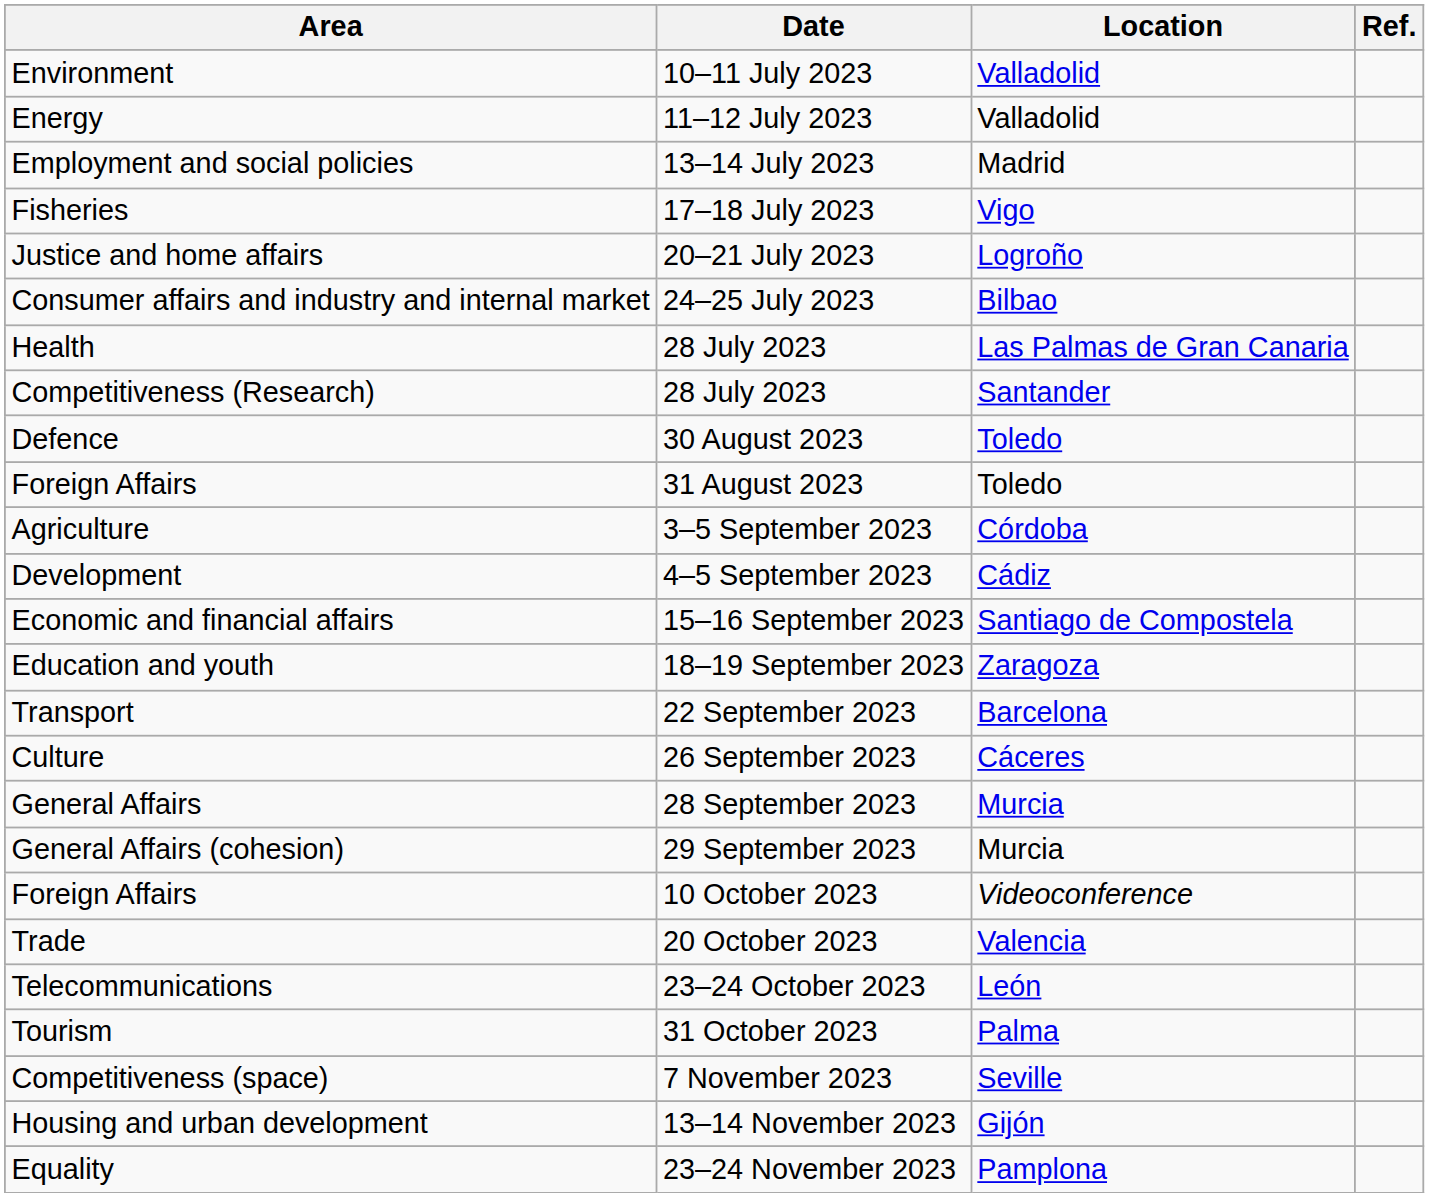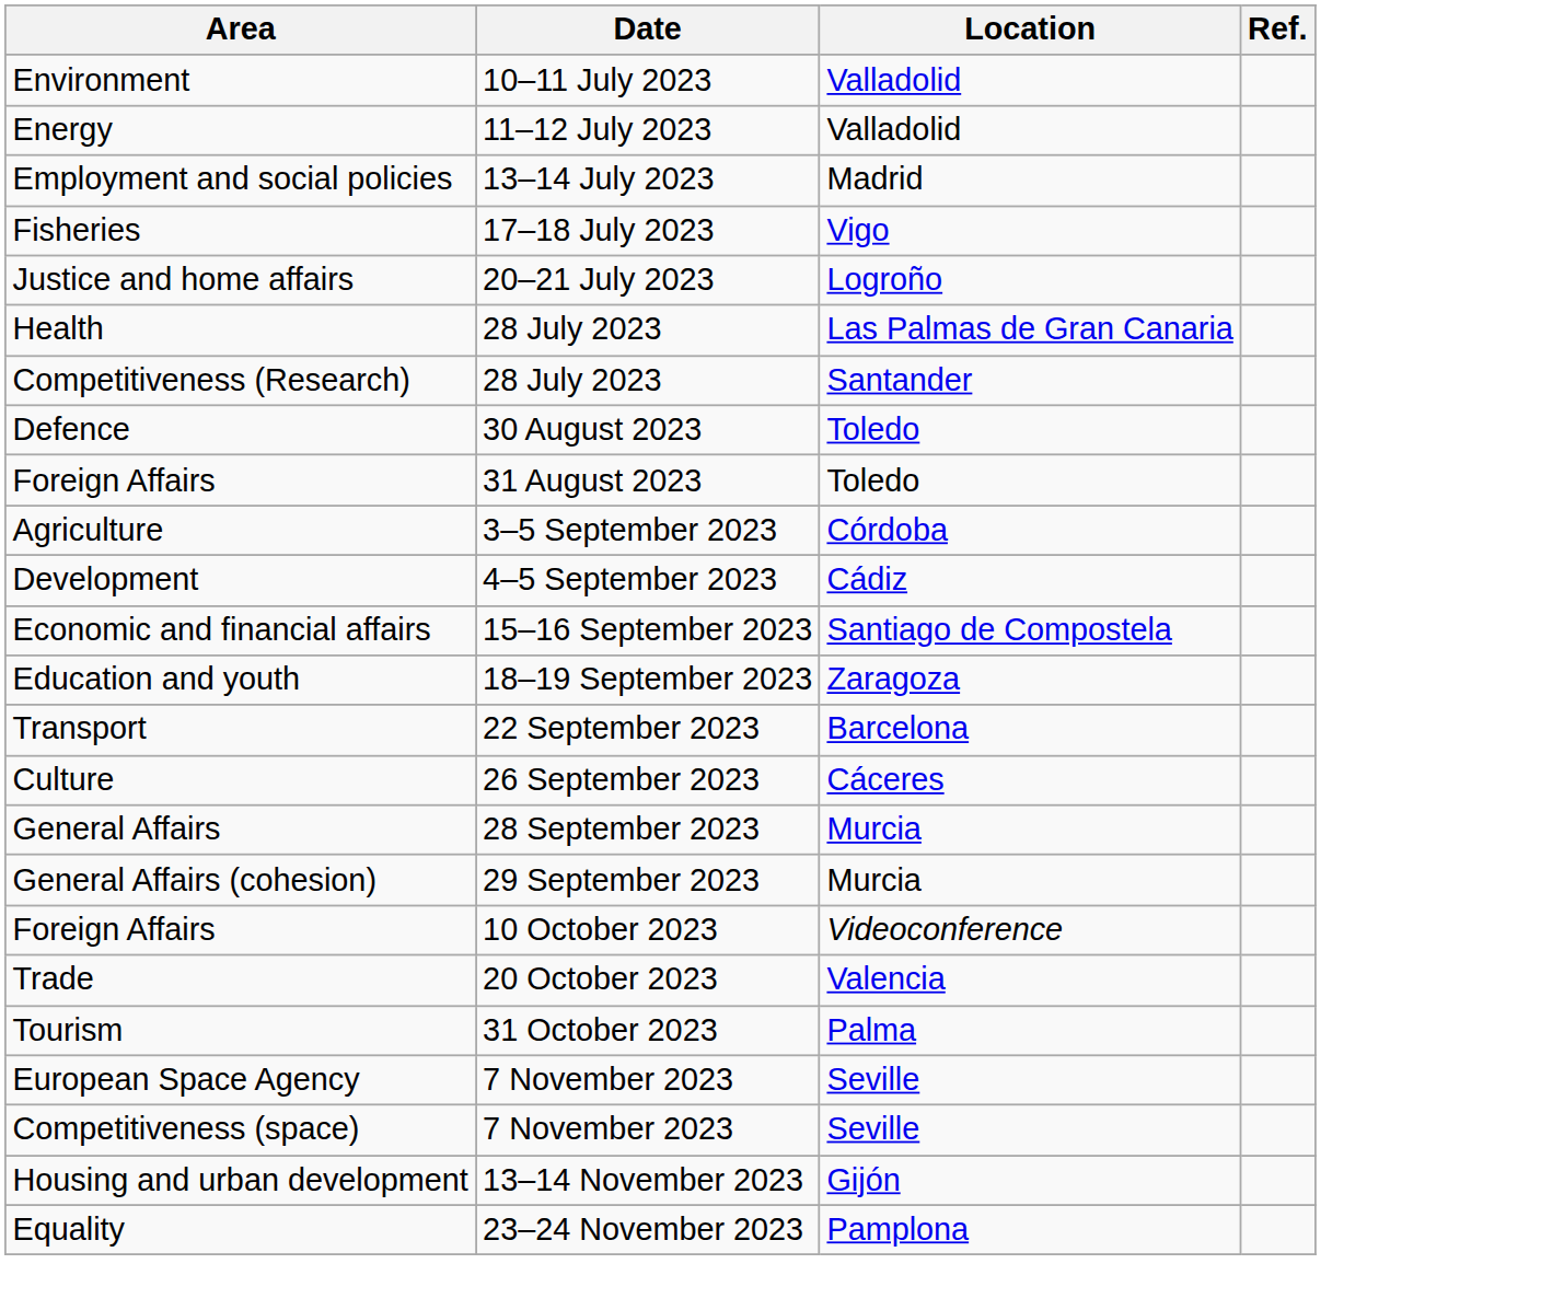 <table class="wikitable plainrowheaders">
 <tr>
 <th scope="col">Area</th>
 <th scope="col">Date</th>
 <th scope="col">Location</th>
 <th scope="col">Ref.</th>
 </tr>
 <tr>
 <td>Environment</td>
 <td>10–11 July 2023</td>
 <td><a href='#'>Valladolid</a></td>
 <td></td>
 </tr>
 <tr>
 <td>Energy</td>
 <td>11–12 July 2023</td>
 <td>Valladolid</td>
 <td></td>
 </tr>
 <tr>
 <td>Employment and social policies</td>
 <td>13–14 July 2023</td>
 <td>Madrid</td>
 <td></td>
 </tr>
 <tr>
 <td>Fisheries</td>
 <td>17–18 July 2023</td>
 <td><a href='#'>Vigo</a></td>
 <td></td>
 </tr>
 <tr>
 <td>Justice and home affairs</td>
 <td>20–21 July 2023</td>
 <td><a href='#'>Logroño</a></td>
-<td></td>
-</tr>
-<tr>
-<td>Consumer affairs and industry and internal market</td>
-<td>24–25 July 2023</td>
-<td><a href='#'>Bilbao</a></td>
 <td></td>
 </tr>
 <tr>
 <td>Health</td>
 <td>28 July 2023</td>
 <td><a href='#'>Las Palmas de Gran Canaria</a></td>
 <td></td>
 </tr>
 <tr>
 <td>Competitiveness (Research)</td>
 <td>28 July 2023</td>
 <td><a href='#'>Santander</a></td>
 <td></td>
 </tr>
 <tr>
 <td>Defence</td>
 <td>30 August 2023</td>
 <td><a href='#'>Toledo</a></td>
 <td></td>
 </tr>
 <tr>
 <td>Foreign Affairs</td>
 <td>31 August 2023</td>
 <td>Toledo</td>
 <td></td>
 </tr>
 <tr>
 <td>Agriculture</td>
 <td>3–5 September 2023</td>
 <td><a href='#'>Córdoba</a></td>
 <td></td>
 </tr>
 <tr>
 <td>Development</td>
 <td>4–5 September 2023</td>
 <td><a href='#'>Cádiz</a></td>
 <td></td>
 </tr>
 <tr>
 <td>Economic and financial affairs</td>
 <td>15–16 September 2023</td>
 <td><a href='#'>Santiago de Compostela</a></td>
 <td></td>
 </tr>
 <tr>
 <td>Education and youth</td>
 <td>18–19 September 2023</td>
 <td><a href='#'>Zaragoza</a></td>
 <td></td>
 </tr>
 <tr>
 <td>Transport</td>
 <td>22 September 2023</td>
 <td><a href='#'>Barcelona</a></td>
 <td></td>
 </tr>
 <tr>
 <td>Culture</td>
 <td>26 September 2023</td>
 <td><a href='#'>Cáceres</a></td>
 <td></td>
 </tr>
 <tr>
 <td>General Affairs</td>
 <td>28 September 2023</td>
 <td><a href='#'>Murcia</a></td>
 <td></td>
 </tr>
 <tr>
 <td>General Affairs (cohesion)</td>
 <td>29 September 2023</td>
 <td>Murcia</td>
 <td></td>
 </tr>
 <tr>
 <td>Foreign Affairs</td>
 <td>10 October 2023</td>
 <td><em>Videoconference</em></td>
 <td></td>
 </tr>
 <tr>
 <td>Trade</td>
 <td>20 October 2023</td>
 <td><a href='#'>Valencia</a></td>
 <td></td>
 </tr>
 <tr>
-<td>Telecommunications</td>
-<td>23–24 October 2023</td>
-<td><a href='#'>León</a></td>
+<td>Tourism</td>
+<td>31 October 2023</td>
+<td><a href='#'>Palma</a></td>
 <td></td>
 </tr>
 <tr>
-<td>Tourism</td>
-<td>31 October 2023</td>
-<td><a href='#'>Palma</a></td>
+<td>European Space Agency</td>
+<td>7 November 2023</td>
+<td><a href='#'>Seville</a></td>
 <td></td>
 </tr>
 <tr>
 <td>Competitiveness (space)</td>
 <td>7 November 2023</td>
 <td><a href='#'>Seville</a></td>
 <td></td>
 </tr>
 <tr>
 <td>Housing and urban development</td>
 <td>13–14 November 2023</td>
 <td><a href='#'>Gijón</a></td>
 <td></td>
 </tr>
 <tr>
 <td>Equality</td>
 <td>23–24 November 2023</td>
 <td><a href='#'>Pamplona</a></td>
 <td></td>
 </tr>
 </table>
